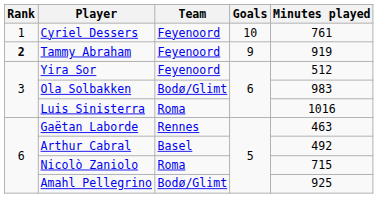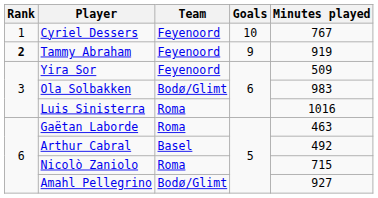 <table class="wikitable" style="text-align:center">
 <tr>
 <th>Rank</th>
 <th>Player</th>
 <th>Team</th>
 <th>Goals</th>
 <th>Minutes played</th>
 </tr>
 <tr>
 <td>1</td>
 <td align=left> <a href='#'>Cyriel Dessers</a></td>
 <td align=left> <a href='#'>Feyenoord</a></td>
 <td>10</td>
-<td>761</td>
+<td>767</td>
 </tr>
 <tr>
 <td><strong>2</strong></td>
 <td align=left> <a href='#'>Tammy Abraham</a></td>
 <td align=left> <a href='#'>Feyenoord</a></td>
 <td>9</td>
 <td>919</td>
 </tr>
 <tr>
 <td rowspan="3">3</td>
 <td align=left> <a href='#'>Yira Sor</a></td>
 <td align=left> <a href='#'>Feyenoord</a></td>
 <td rowspan="3">6</td>
-<td>512</td>
+<td>509</td>
 </tr>
 <tr>
 <td align=left> <a href='#'>Ola Solbakken</a></td>
 <td align=left> <a href='#'>Bodø/Glimt</a></td>
 <td>983</td>
 </tr>
 <tr>
 <td align=left> <a href='#'>Luis Sinisterra</a></td>
 <td align=left> <a href='#'>Roma</a></td>
 <td>1016</td>
 </tr>
 <tr>
 <td rowspan="4">6</td>
 <td align=left> <a href='#'>Gaëtan Laborde</a></td>
-<td align=left> <a href='#'>Rennes</a></td>
+<td align=left> <a href='#'>Roma</a></td>
 <td rowspan="4">5</td>
 <td>463</td>
 </tr>
 <tr>
 <td align=left> <a href='#'>Arthur Cabral</a></td>
 <td align=left> <a href='#'>Basel</a></td>
 <td>492</td>
 </tr>
 <tr>
 <td align=left> <a href='#'>Nicolò Zaniolo</a></td>
 <td align=left> <a href='#'>Roma</a></td>
 <td>715</td>
 </tr>
 <tr>
 <td align=left> <a href='#'>Amahl Pellegrino</a></td>
 <td align=left> <a href='#'>Bodø/Glimt</a></td>
-<td>925</td>
+<td>927</td>
 </tr>
 </table>
